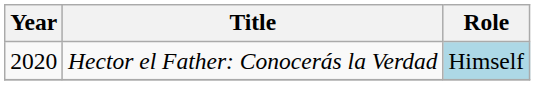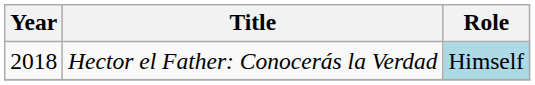 <table class="wikitable">
 <tr>
 <th>Year</th>
 <th>Title</th>
 <th>Role</th>
 </tr>
 <tr>
-<td>2020</td>
+<td>2018</td>
 <td><em>Hector el Father: Conocerás la Verdad</em></td>
 <td style="background: lightblue;">Himself</td>
 </tr>
 <tr>
 </tr>
 </table>
